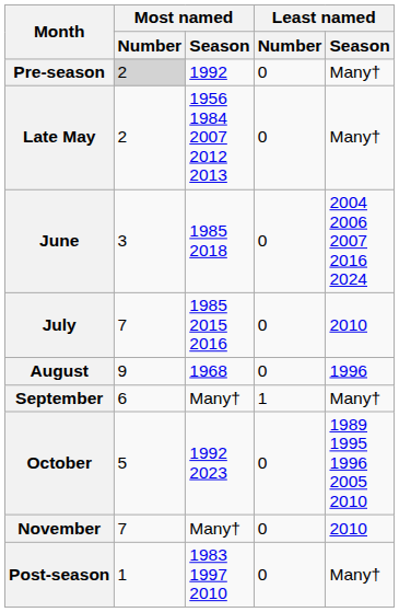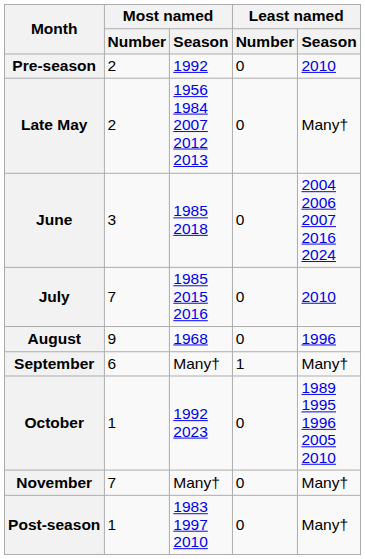 <table class="wikitable plainrowheaders">
 <tr>
 <th scope="col" rowspan=2>Month</th>
 <th colspan=2>Most named</th>
 <th colspan=2>Least named</th>
 </tr>
 <tr>
 <th scope="col">Number</th>
 <th scope="col">Season</th>
 <th scope="col">Number</th>
 <th scope="col">Season</th>
 </tr>
 <tr>
 <th scope="row"><strong>Pre-season</strong> </th>
-<td style="background: lightgrey;">2</td>
+<td>2</td>
 <td><a href='#'>1992</a></td>
 <td>0</td>
-<td>Many† </td>
+<td><a href='#'>2010</a></td>
 </tr>
 <tr>
 <th scope="row"><strong>Late May</strong> </th>
 <td>2</td>
 <td><a href='#'>1956</a><br><a href='#'>1984</a><br><a href='#'>2007</a><br><a href='#'>2012</a><br><a href='#'>2013</a> </td>
 <td>0</td>
 <td>Many† </td>
 </tr>
 <tr>
 <th scope="row"><strong>June</strong></th>
 <td>3</td>
 <td><a href='#'>1985</a><br><a href='#'>2018</a></td>
 <td>0</td>
 <td><a href='#'>2004</a><br><a href='#'>2006</a><br><a href='#'>2007</a><br><a href='#'>2016</a><br><a href='#'>2024</a></td>
 </tr>
 <tr>
 <th scope="row"><strong>July</strong></th>
 <td>7</td>
 <td><a href='#'>1985</a><br><a href='#'>2015</a><br><a href='#'>2016</a></td>
 <td>0</td>
 <td><a href='#'>2010</a></td>
 </tr>
 <tr>
 <th scope="row"><strong>August</strong></th>
 <td>9</td>
 <td><a href='#'>1968</a> </td>
 <td>0</td>
 <td><a href='#'>1996</a></td>
 </tr>
 <tr>
 <th scope="row"><strong>September</strong></th>
 <td>6</td>
 <td>Many†</td>
 <td>1</td>
 <td>Many† </td>
 </tr>
 <tr>
 <th scope="row"><strong>October</strong></th>
-<td>5</td>
+<td>1</td>
 <td><a href='#'>1992</a><br><a href='#'>2023</a></td>
 <td>0</td>
 <td><a href='#'>1989</a><br><a href='#'>1995</a><br><a href='#'>1996</a><br><a href='#'>2005</a><br><a href='#'>2010</a> </td>
 </tr>
 <tr>
 <th scope="row"><strong>November</strong></th>
 <td>7</td>
 <td>Many†</td>
 <td>0</td>
-<td><a href='#'>2010</a></td>
+<td>Many† </td>
 </tr>
 <tr>
 <th scope="row"><strong>Post-season</strong> </th>
 <td>1</td>
 <td><a href='#'>1983</a><br><a href='#'>1997</a><br><a href='#'>2010</a></td>
 <td>0</td>
 <td>Many† </td>
 </tr>
 </table>
